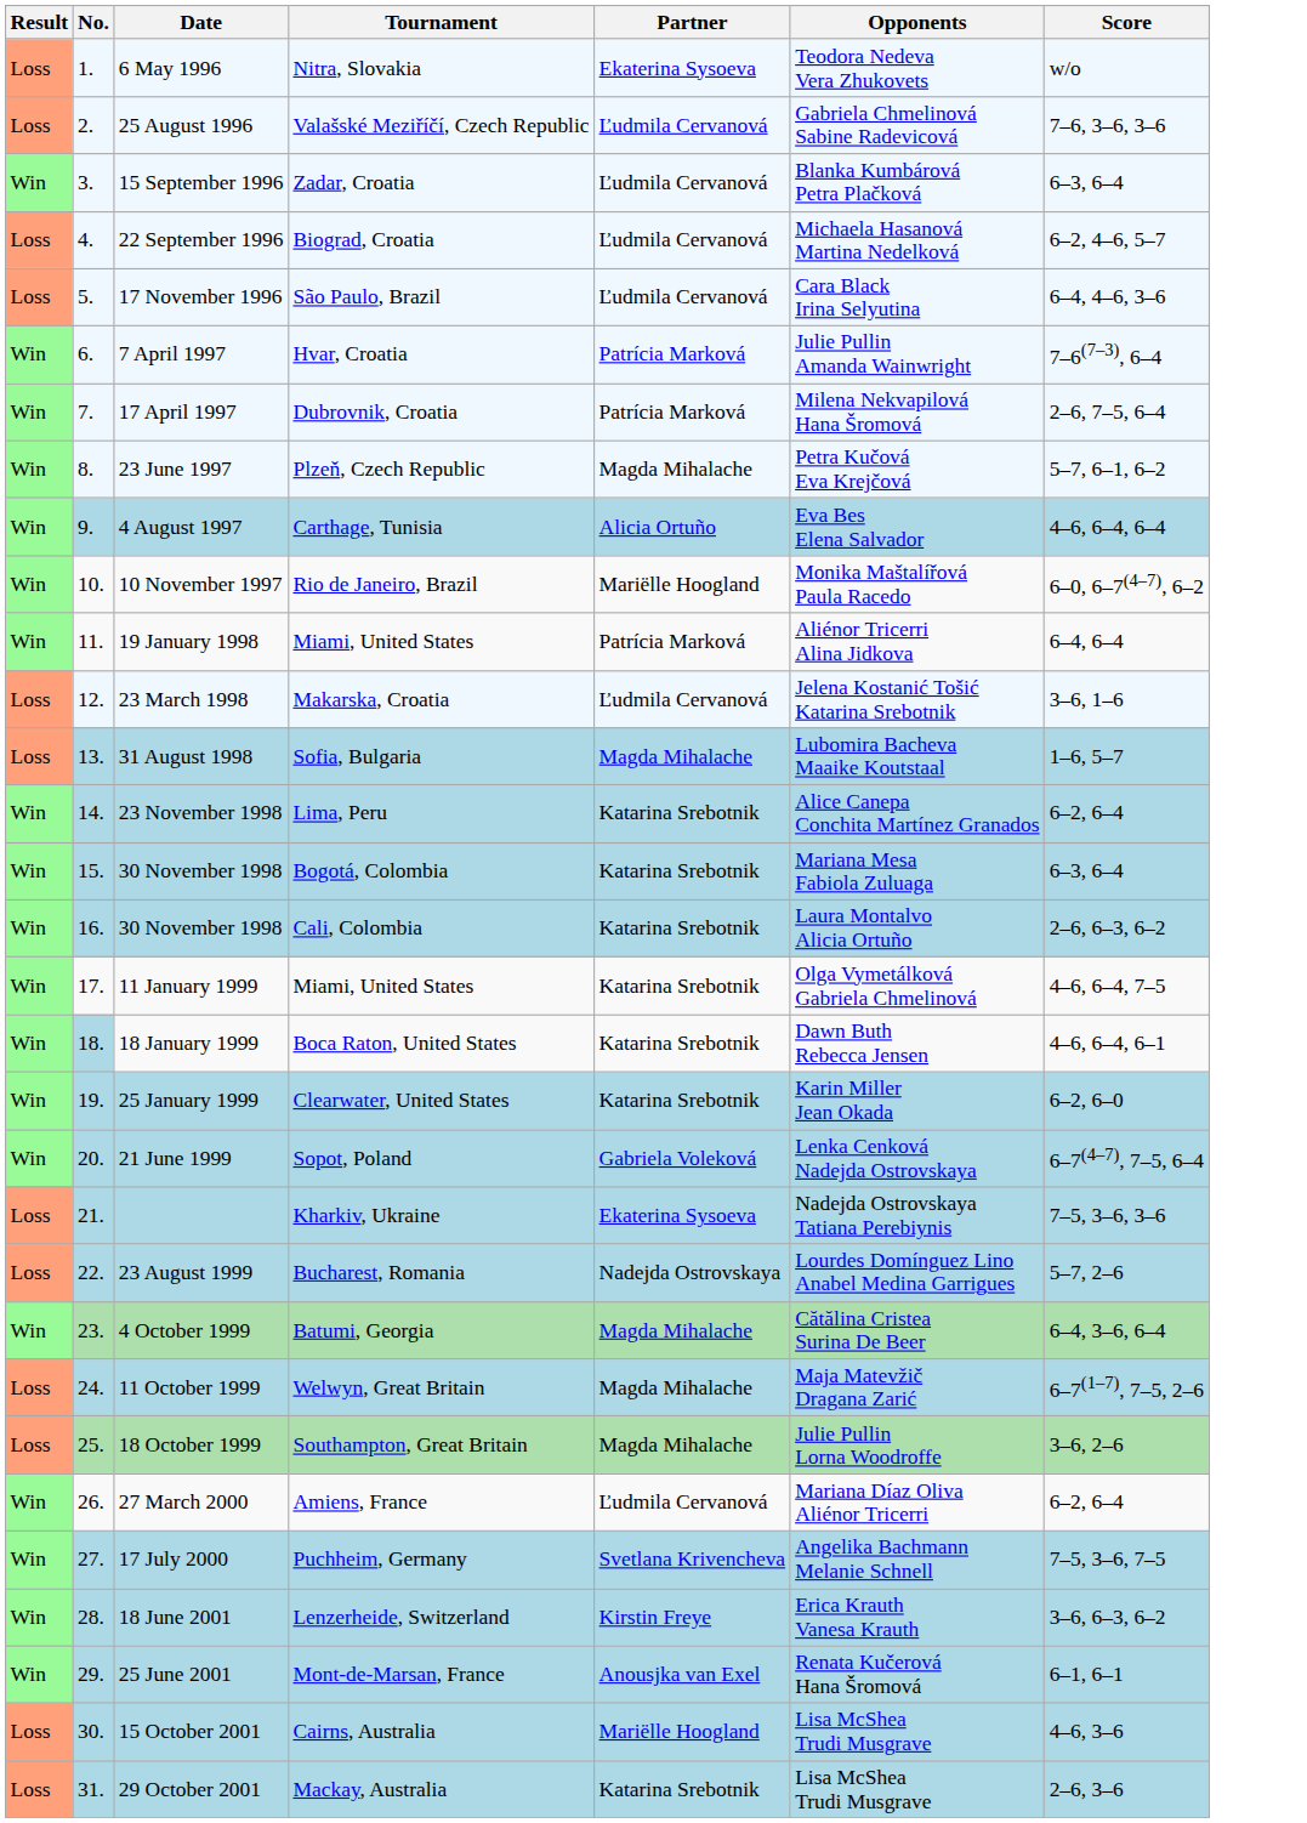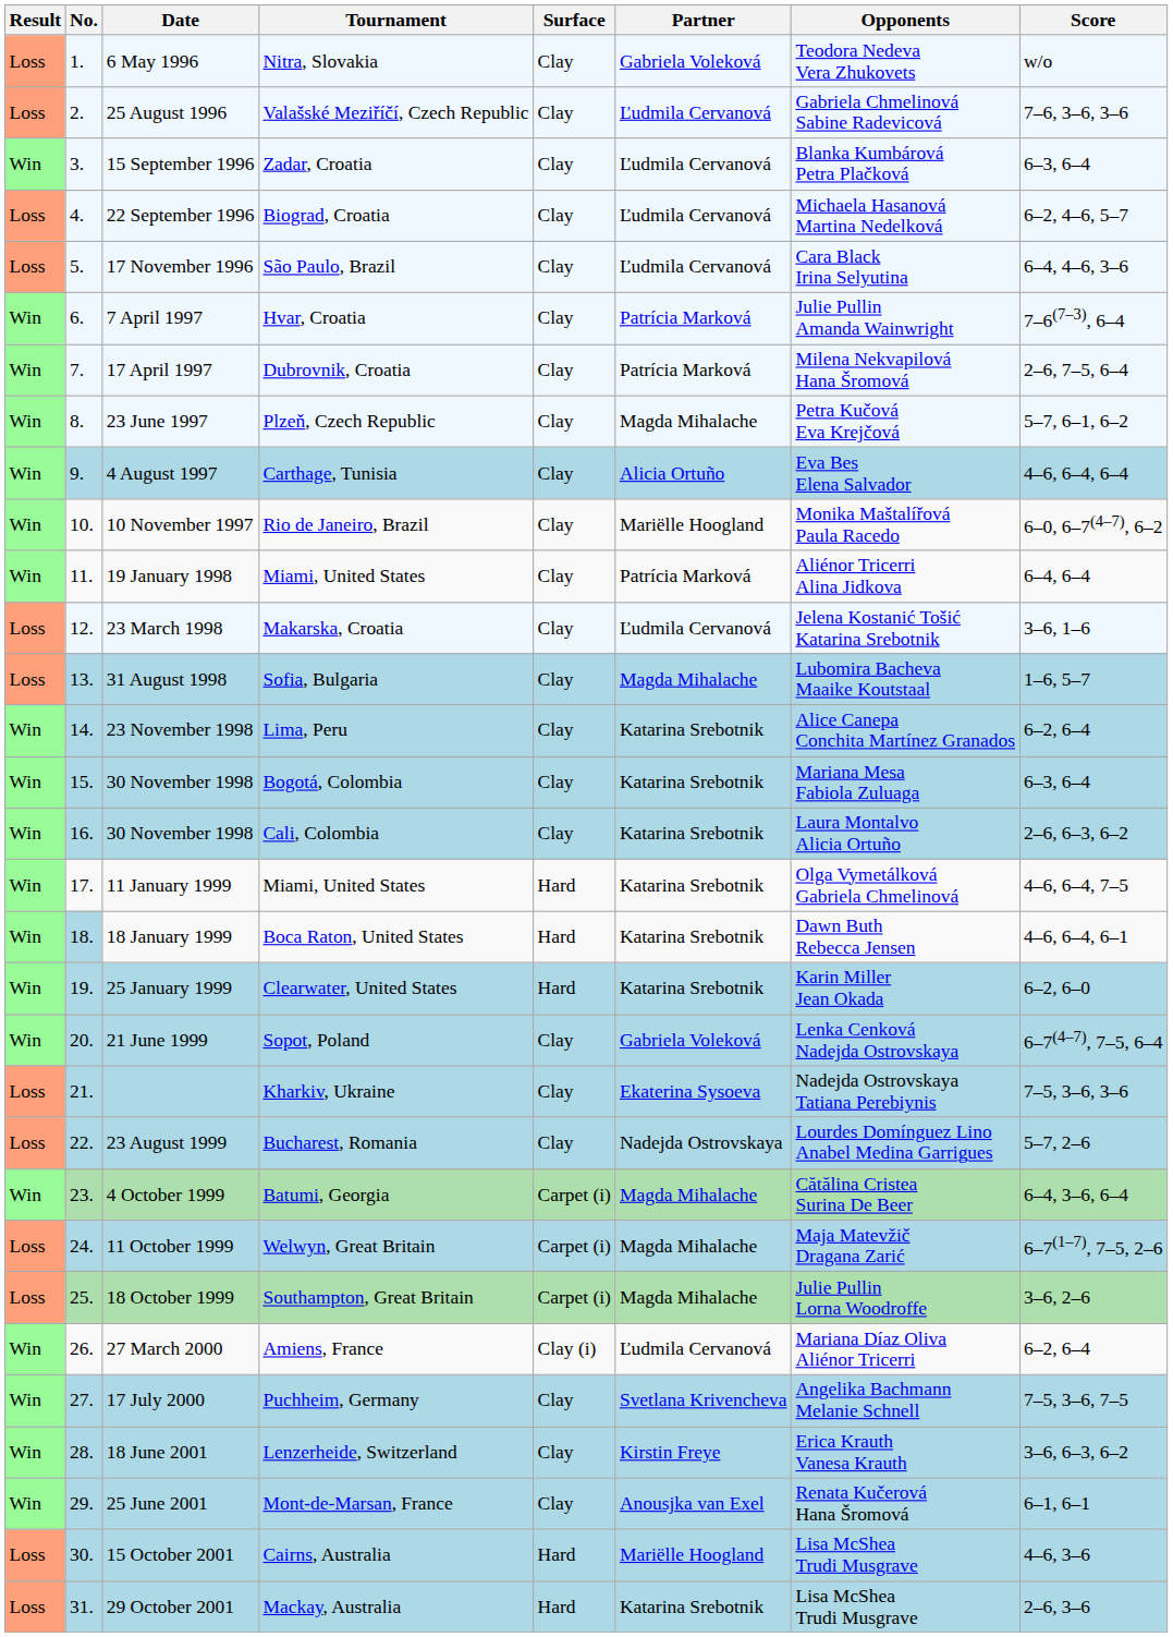 <table class="sortable wikitable">
 <tr>
 <th>Result</th>
 <th>No.</th>
 <th>Date</th>
 <th>Tournament</th>
+<th>Surface</th>
 <th>Partner</th>
 <th>Opponents</th>
 <th>Score</th>
 </tr>
 <tr style="background:#f0f8ff;">
 <td style="background:#ffa07a;">Loss</td>
 <td>1.</td>
 <td>6 May 1996</td>
 <td><a href='#'>Nitra</a>, Slovakia</td>
-<td> <a href='#'>Ekaterina Sysoeva</a></td>
+<td>Clay</td>
+<td> <a href='#'>Gabriela Voleková</a></td>
 <td> <a href='#'>Teodora Nedeva</a> <br>  <a href='#'>Vera Zhukovets</a></td>
 <td>w/o</td>
 </tr>
 <tr style="background:#f0f8ff;">
 <td style="background:#ffa07a;">Loss</td>
 <td>2.</td>
 <td>25 August 1996</td>
 <td><a href='#'>Valašské Meziříčí</a>, Czech Republic</td>
+<td>Clay</td>
 <td> <a href='#'>Ľudmila Cervanová</a></td>
 <td> <a href='#'>Gabriela Chmelinová</a> <br>  <a href='#'>Sabine Radevicová</a></td>
 <td>7–6, 3–6, 3–6</td>
 </tr>
 <tr style="background:#f0f8ff;">
 <td style="background:#98fb98;">Win</td>
 <td>3.</td>
 <td>15 September 1996</td>
 <td><a href='#'>Zadar</a>, Croatia</td>
+<td>Clay</td>
 <td> Ľudmila Cervanová</td>
 <td> <a href='#'>Blanka Kumbárová</a> <br>  <a href='#'>Petra Plačková</a></td>
 <td>6–3, 6–4</td>
 </tr>
 <tr style="background:#f0f8ff;">
 <td style="background:#ffa07a;">Loss</td>
 <td>4.</td>
 <td>22 September 1996</td>
 <td><a href='#'>Biograd</a>, Croatia</td>
+<td>Clay</td>
 <td> Ľudmila Cervanová</td>
 <td> <a href='#'>Michaela Hasanová</a> <br>  <a href='#'>Martina Nedelková</a></td>
 <td>6–2, 4–6, 5–7</td>
 </tr>
 <tr style="background:#f0f8ff;">
 <td style="background:#ffa07a;">Loss</td>
 <td>5.</td>
 <td>17 November 1996</td>
 <td><a href='#'>São Paulo</a>, Brazil</td>
+<td>Clay</td>
 <td> Ľudmila Cervanová</td>
 <td> <a href='#'>Cara Black</a> <br>  <a href='#'>Irina Selyutina</a></td>
 <td>6–4, 4–6, 3–6</td>
 </tr>
 <tr style="background:#f0f8ff;">
 <td style="background:#98fb98;">Win</td>
 <td>6.</td>
 <td>7 April 1997</td>
 <td><a href='#'>Hvar</a>, Croatia</td>
+<td>Clay</td>
 <td> <a href='#'>Patrícia Marková</a></td>
 <td> <a href='#'>Julie Pullin</a> <br>  <a href='#'>Amanda Wainwright</a></td>
 <td>7–6<sup>(7–3)</sup>, 6–4</td>
 </tr>
 <tr style="background:#f0f8ff;">
 <td style="background:#98fb98;">Win</td>
 <td>7.</td>
 <td>17 April 1997</td>
 <td><a href='#'>Dubrovnik</a>, Croatia</td>
+<td>Clay</td>
 <td> Patrícia Marková</td>
 <td> <a href='#'>Milena Nekvapilová</a> <br>  <a href='#'>Hana Šromová</a></td>
 <td>2–6, 7–5, 6–4</td>
 </tr>
 <tr style="background:#f0f8ff;">
 <td style="background:#98fb98;">Win</td>
 <td>8.</td>
 <td>23 June 1997</td>
 <td><a href='#'>Plzeň</a>, Czech Republic</td>
+<td>Clay</td>
 <td> Magda Mihalache</td>
 <td> <a href='#'>Petra Kučová</a> <br>  <a href='#'>Eva Krejčová</a></td>
 <td>5–7, 6–1, 6–2</td>
 </tr>
 <tr style="background:lightblue;">
 <td style="background:#98fb98;">Win</td>
 <td>9.</td>
 <td>4 August 1997</td>
 <td><a href='#'>Carthage</a>, Tunisia</td>
+<td>Clay</td>
 <td> <a href='#'>Alicia Ortuño</a></td>
 <td> <a href='#'>Eva Bes</a> <br>  <a href='#'>Elena Salvador</a></td>
 <td>4–6, 6–4, 6–4</td>
 </tr>
 <tr>
 <td style="background:#98fb98;">Win</td>
 <td>10.</td>
 <td>10 November 1997</td>
 <td><a href='#'>Rio de Janeiro</a>, Brazil</td>
+<td>Clay</td>
 <td> Mariëlle Hoogland</td>
 <td> <a href='#'>Monika Maštalířová</a> <br>  <a href='#'>Paula Racedo</a></td>
 <td>6–0, 6–7<sup>(4–7)</sup>, 6–2</td>
 </tr>
 <tr>
 <td style="background:#98fb98;">Win</td>
 <td>11.</td>
 <td>19 January 1998</td>
 <td><a href='#'>Miami</a>, United States</td>
+<td>Clay</td>
 <td> Patrícia Marková</td>
 <td> <a href='#'>Aliénor Tricerri</a> <br>  <a href='#'>Alina Jidkova</a></td>
 <td>6–4, 6–4</td>
 </tr>
 <tr style="background:#f0f8ff;">
 <td style="background:#ffa07a;">Loss</td>
 <td>12.</td>
 <td>23 March 1998</td>
 <td><a href='#'>Makarska</a>, Croatia</td>
+<td>Clay</td>
 <td> Ľudmila Cervanová</td>
 <td> <a href='#'>Jelena Kostanić Tošić</a> <br>  <a href='#'>Katarina Srebotnik</a></td>
 <td>3–6, 1–6</td>
 </tr>
 <tr style="background:lightblue;">
 <td style="background:#ffa07a;">Loss</td>
 <td>13.</td>
 <td>31 August 1998</td>
 <td><a href='#'>Sofia</a>, Bulgaria</td>
+<td>Clay</td>
 <td> <a href='#'>Magda Mihalache</a></td>
 <td> <a href='#'>Lubomira Bacheva</a> <br>  <a href='#'>Maaike Koutstaal</a></td>
 <td>1–6, 5–7</td>
 </tr>
 <tr style="background:lightblue;">
 <td style="background:#98fb98;">Win</td>
 <td>14.</td>
 <td>23 November 1998</td>
 <td><a href='#'>Lima</a>, Peru</td>
+<td>Clay</td>
 <td> Katarina Srebotnik</td>
 <td> <a href='#'>Alice Canepa</a> <br>  <a href='#'>Conchita Martínez Granados</a></td>
 <td>6–2, 6–4</td>
 </tr>
 <tr style="background:lightblue;">
 <td style="background:#98fb98;">Win</td>
 <td>15.</td>
 <td>30 November 1998</td>
 <td><a href='#'>Bogotá</a>, Colombia</td>
+<td>Clay</td>
 <td> Katarina Srebotnik</td>
 <td> <a href='#'>Mariana Mesa</a> <br>  <a href='#'>Fabiola Zuluaga</a></td>
 <td>6–3, 6–4</td>
 </tr>
 <tr style="background:lightblue;">
 <td style="background:#98fb98;">Win</td>
 <td>16.</td>
 <td>30 November 1998</td>
 <td><a href='#'>Cali</a>, Colombia</td>
+<td>Clay</td>
 <td> Katarina Srebotnik</td>
 <td> <a href='#'>Laura Montalvo</a> <br>  <a href='#'>Alicia Ortuño</a></td>
 <td>2–6, 6–3, 6–2</td>
 </tr>
 <tr>
 <td style="background:#98fb98;">Win</td>
 <td>17.</td>
 <td>11 January 1999</td>
 <td>Miami, United States</td>
+<td>Hard</td>
 <td> Katarina Srebotnik</td>
 <td> <a href='#'>Olga Vymetálková</a> <br>  <a href='#'>Gabriela Chmelinová</a></td>
 <td>4–6, 6–4, 7–5</td>
 </tr>
 <tr>
 <td style="background:#98fb98;">Win</td>
 <td style="background: lightblue;">18.</td>
 <td>18 January 1999</td>
 <td><a href='#'>Boca Raton</a>, United States</td>
+<td>Hard</td>
 <td> Katarina Srebotnik</td>
 <td> <a href='#'>Dawn Buth</a> <br>  <a href='#'>Rebecca Jensen</a></td>
 <td>4–6, 6–4, 6–1</td>
 </tr>
 <tr style="background:lightblue;">
 <td style="background:#98fb98;">Win</td>
 <td>19.</td>
 <td>25 January 1999</td>
 <td><a href='#'>Clearwater</a>, United States</td>
+<td>Hard</td>
 <td> Katarina Srebotnik</td>
 <td> <a href='#'>Karin Miller</a> <br>  <a href='#'>Jean Okada</a></td>
 <td>6–2, 6–0</td>
 </tr>
 <tr style="background:lightblue;">
 <td style="background:#98fb98;">Win</td>
 <td>20.</td>
 <td>21 June 1999</td>
 <td><a href='#'>Sopot</a>, Poland</td>
+<td>Clay</td>
 <td> <a href='#'>Gabriela Voleková</a></td>
 <td> <a href='#'>Lenka Cenková</a> <br>  <a href='#'>Nadejda Ostrovskaya</a></td>
 <td>6–7<sup>(4–7)</sup>, 7–5, 6–4</td>
 </tr>
 <tr style="background:lightblue;">
 <td style="background:#ffa07a;">Loss</td>
 <td>21.</td>
 <td></td>
 <td><a href='#'>Kharkiv</a>, Ukraine</td>
+<td>Clay</td>
 <td> <a href='#'>Ekaterina Sysoeva</a></td>
 <td> Nadejda Ostrovskaya <br>  <a href='#'>Tatiana Perebiynis</a></td>
 <td>7–5, 3–6, 3–6</td>
 </tr>
 <tr style="background:lightblue;">
 <td style="background:#ffa07a;">Loss</td>
 <td>22.</td>
 <td>23 August 1999</td>
 <td><a href='#'>Bucharest</a>, Romania</td>
+<td>Clay</td>
 <td> Nadejda Ostrovskaya</td>
 <td> <a href='#'>Lourdes Domínguez Lino</a> <br>  <a href='#'>Anabel Medina Garrigues</a></td>
 <td>5–7, 2–6</td>
 </tr>
 <tr style="background:#addfad;">
 <td style="background:#98fb98;">Win</td>
 <td>23.</td>
 <td>4 October 1999</td>
 <td><a href='#'>Batumi</a>, Georgia</td>
+<td>Carpet (i)</td>
 <td> <a href='#'>Magda Mihalache</a></td>
 <td> <a href='#'>Cătălina Cristea</a> <br>  <a href='#'>Surina De Beer</a></td>
 <td>6–4, 3–6, 6–4</td>
 </tr>
 <tr style="background:lightblue;">
 <td style="background:#ffa07a;">Loss</td>
 <td>24.</td>
 <td>11 October 1999</td>
 <td><a href='#'>Welwyn</a>, Great Britain</td>
+<td>Carpet (i)</td>
 <td> Magda Mihalache</td>
 <td> <a href='#'>Maja Matevžič</a> <br>  <a href='#'>Dragana Zarić</a></td>
 <td>6–7<sup>(1–7)</sup>, 7–5, 2–6</td>
 </tr>
 <tr style="background:#addfad;">
 <td style="background:#ffa07a;">Loss</td>
 <td>25.</td>
 <td>18 October 1999</td>
 <td><a href='#'>Southampton</a>, Great Britain</td>
+<td>Carpet (i)</td>
 <td> Magda Mihalache</td>
 <td> <a href='#'>Julie Pullin</a> <br>  <a href='#'>Lorna Woodroffe</a></td>
 <td>3–6, 2–6</td>
 </tr>
 <tr>
 <td style="background:#98fb98;">Win</td>
 <td>26.</td>
 <td>27 March 2000</td>
 <td><a href='#'>Amiens</a>, France</td>
+<td>Clay (i)</td>
 <td> Ľudmila Cervanová</td>
 <td> <a href='#'>Mariana Díaz Oliva</a> <br>  <a href='#'>Aliénor Tricerri</a></td>
 <td>6–2, 6–4</td>
 </tr>
 <tr bgcolor="lightblue">
 <td style="background:#98fb98;">Win</td>
 <td>27.</td>
 <td>17 July 2000</td>
 <td><a href='#'>Puchheim</a>, Germany</td>
+<td>Clay</td>
 <td> <a href='#'>Svetlana Krivencheva</a></td>
 <td> <a href='#'>Angelika Bachmann</a> <br>  <a href='#'>Melanie Schnell</a></td>
 <td>7–5, 3–6, 7–5</td>
 </tr>
 <tr bgcolor="lightblue">
 <td style="background:#98fb98;">Win</td>
 <td>28.</td>
 <td>18 June 2001</td>
 <td><a href='#'>Lenzerheide</a>, Switzerland</td>
+<td>Clay</td>
 <td> <a href='#'>Kirstin Freye</a></td>
 <td> <a href='#'>Erica Krauth</a> <br>  <a href='#'>Vanesa Krauth</a></td>
 <td>3–6, 6–3, 6–2</td>
 </tr>
 <tr bgcolor="lightblue">
 <td style="background:#98fb98;">Win</td>
 <td>29.</td>
 <td>25 June 2001</td>
 <td><a href='#'>Mont-de-Marsan</a>, France</td>
+<td>Clay</td>
 <td> <a href='#'>Anousjka van Exel</a></td>
 <td> <a href='#'>Renata Kučerová</a> <br>  Hana Šromová</td>
 <td>6–1, 6–1</td>
 </tr>
 <tr style="background:lightblue;">
 <td style="background:#ffa07a;">Loss</td>
 <td>30.</td>
 <td>15 October 2001</td>
 <td><a href='#'>Cairns</a>, Australia</td>
+<td>Hard</td>
 <td> <a href='#'>Mariëlle Hoogland</a></td>
 <td> <a href='#'>Lisa McShea</a> <br>  <a href='#'>Trudi Musgrave</a></td>
 <td>4–6, 3–6</td>
 </tr>
 <tr style="background:lightblue;">
 <td style="background:#ffa07a;">Loss</td>
 <td>31.</td>
 <td>29 October 2001</td>
 <td><a href='#'>Mackay</a>, Australia</td>
+<td>Hard</td>
 <td> Katarina Srebotnik</td>
 <td> Lisa McShea <br>  Trudi Musgrave</td>
 <td>2–6, 3–6</td>
 </tr>
 </table>
